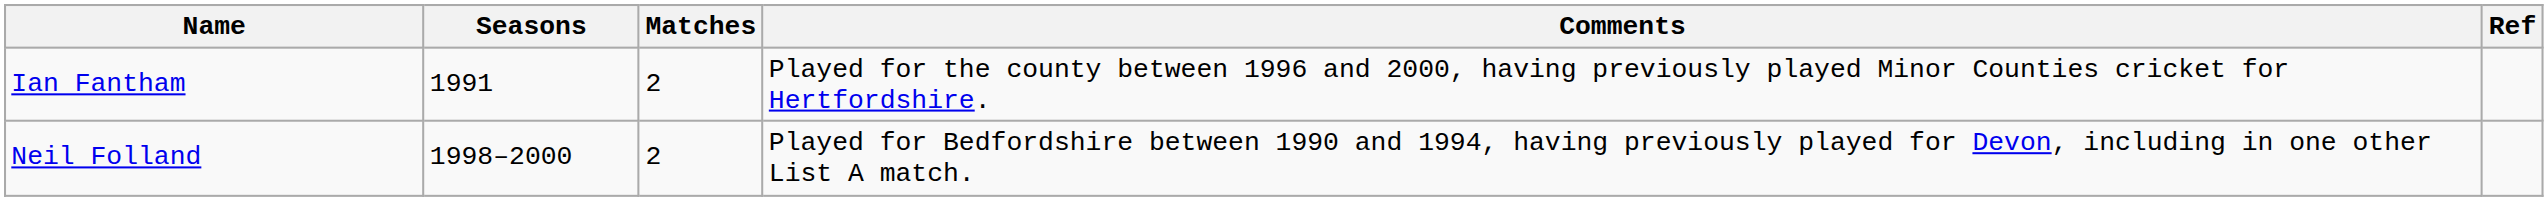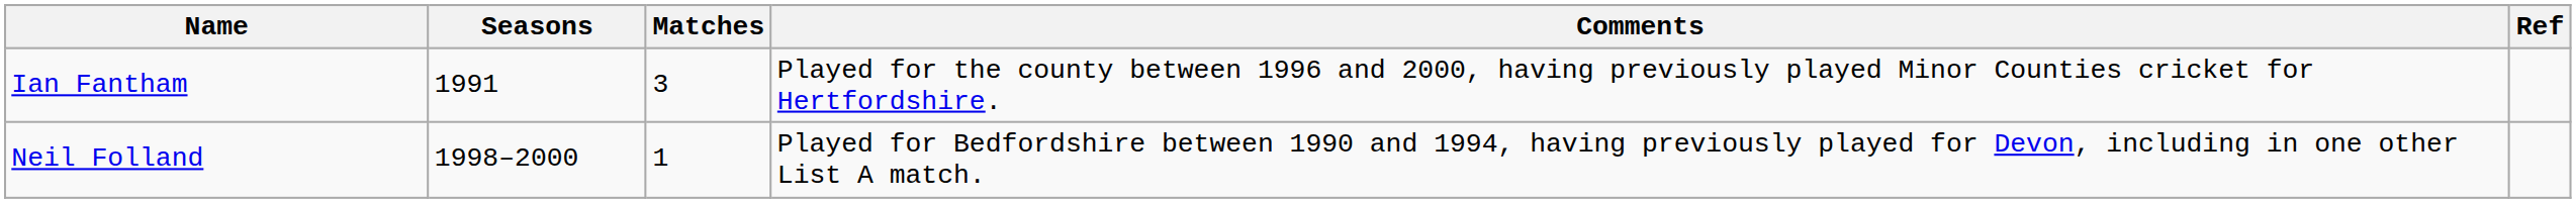 <table class="wikitable">
 <tr>
 <th style="width:200px">Name</th>
 <th style="width:100px">Seasons</th>
 <th>Matches</th>
 <th>Comments</th>
 <th>Ref</th>
 </tr>
 <tr>
 <td><a href='#'>Ian Fantham</a></td>
 <td>1991</td>
-<td>2</td>
+<td>3</td>
 <td>Played for the county between 1996 and 2000, having previously played Minor Counties cricket for <a href='#'>Hertfordshire</a>.</td>
 <td></td>
 </tr>
 <tr>
 <td><a href='#'>Neil Folland</a></td>
 <td>1998–2000</td>
-<td>2</td>
+<td>1</td>
 <td>Played for Bedfordshire between 1990 and 1994, having previously played for <a href='#'>Devon</a>, including in one other List A match.</td>
 <td></td>
 </tr>
 </table>
